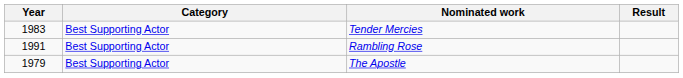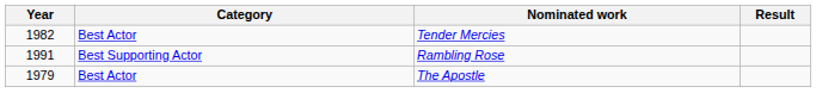 <table class=wikitable>
 <tr>
 <th scope="col" style="width:5em;">Year</th>
 <th scope="col" style="width:26em;">Category</th>
 <th scope="col" style="width:25em;">Nominated work</th>
 <th scope="col" style="width:5em;">Result</th>
 </tr>
 <tr>
-<td style="text-align:center;">1983</td>
-<td><a href='#'>Best Supporting Actor</a></td>
+<td style="text-align:center;">1982</td>
+<td><a href='#'>Best Actor</a></td>
 <td><em><a href='#'>Tender Mercies</a></em></td>
 <td></td>
 </tr>
 <tr>
 <td style="text-align:center;">1991</td>
 <td><a href='#'>Best Supporting Actor</a></td>
 <td><em><a href='#'>Rambling Rose</a></em></td>
 <td></td>
 </tr>
 <tr>
 <td style="text-align:center;">1979</td>
-<td><a href='#'>Best Supporting Actor</a></td>
+<td><a href='#'>Best Actor</a></td>
 <td><em><a href='#'>The Apostle</a></em></td>
 <td></td>
 </tr>
 </table>
